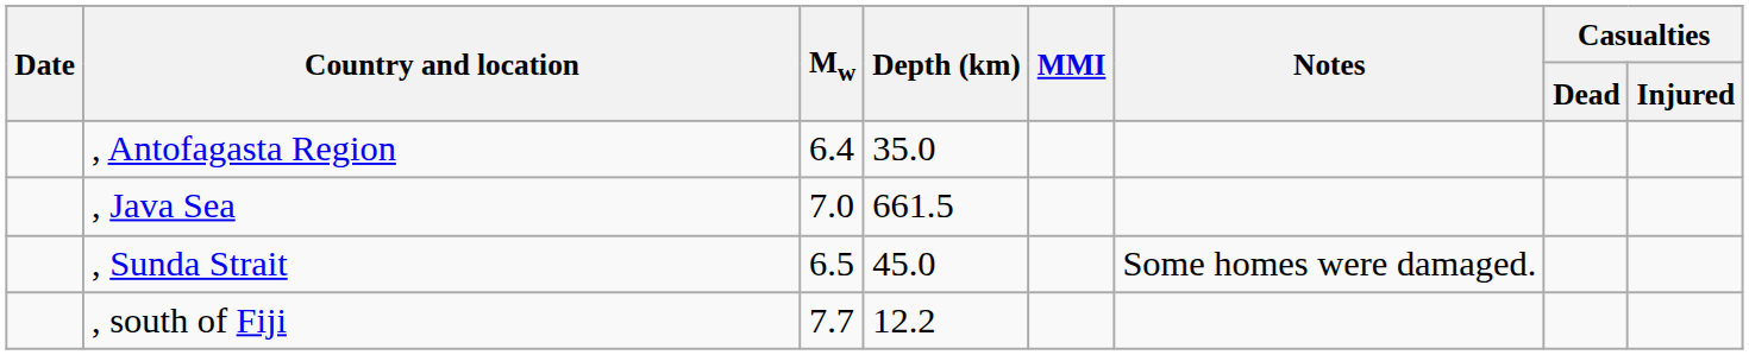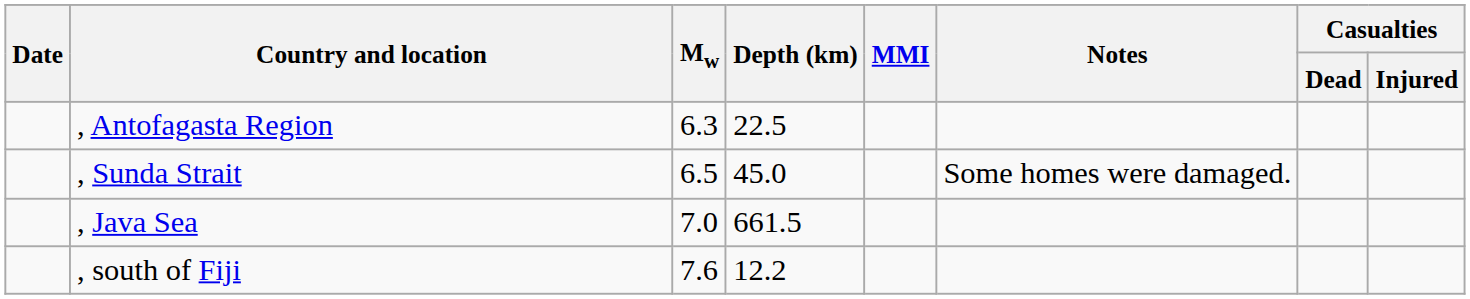 <table class="wikitable sortable sort-under" style="border:1px black; margin-left:1em;">
 <tr>
 <th rowspan="2"><small>Date</small></th>
 <th rowspan="2" style="width: 310px"><small>Country and location</small></th>
 <th rowspan="2"><small>M<sub>w</sub></small></th>
 <th rowspan="2"><small>Depth (km)</small></th>
 <th rowspan="2"><small><a href='#'>MMI</a></small></th>
 <th rowspan="2" class="unsortable"><small>Notes</small></th>
 <th colspan="2"><small>Casualties</small></th>
 </tr>
 <tr>
 <th><small>Dead</small></th>
 <th><small>Injured</small></th>
 </tr>
 <tr>
 <td></td>
 <td>, <a href='#'>Antofagasta Region</a></td>
-<td>6.4</td>
-<td>35.0</td>
-<td></td>
-<td></td>
-<td></td>
-<td></td>
-</tr>
-<tr>
-<td></td>
-<td>, <a href='#'>Java Sea</a></td>
-<td>7.0</td>
-<td>661.5</td>
+<td>6.3</td>
+<td>22.5</td>
 <td></td>
 <td></td>
 <td></td>
 <td></td>
 </tr>
 <tr>
 <td></td>
 <td>, <a href='#'>Sunda Strait</a></td>
 <td>6.5</td>
 <td>45.0</td>
 <td></td>
 <td>Some homes were damaged.</td>
 <td></td>
 <td></td>
 </tr>
 <tr>
 <td></td>
+<td>, <a href='#'>Java Sea</a></td>
+<td>7.0</td>
+<td>661.5</td>
+<td></td>
+<td></td>
+<td></td>
+<td></td>
+</tr>
+<tr>
+<td></td>
 <td>, south of <a href='#'>Fiji</a></td>
-<td>7.7</td>
+<td>7.6</td>
 <td>12.2</td>
 <td></td>
 <td></td>
 <td></td>
 <td></td>
 </tr>
 </table>
